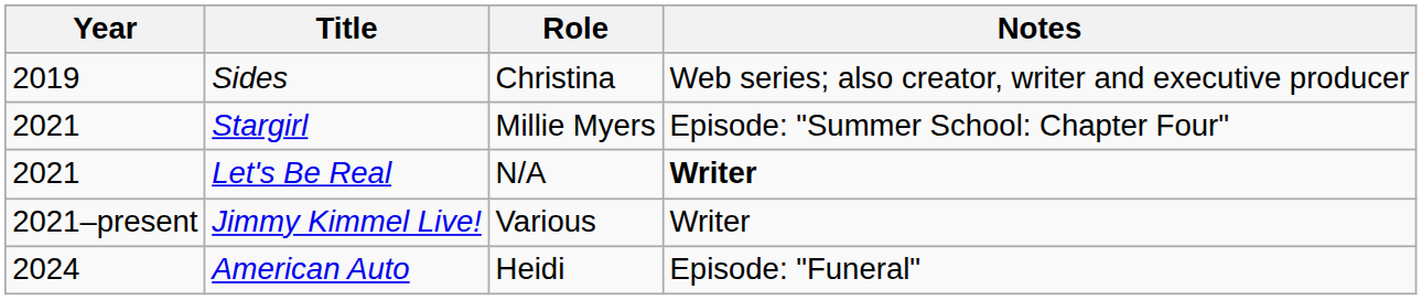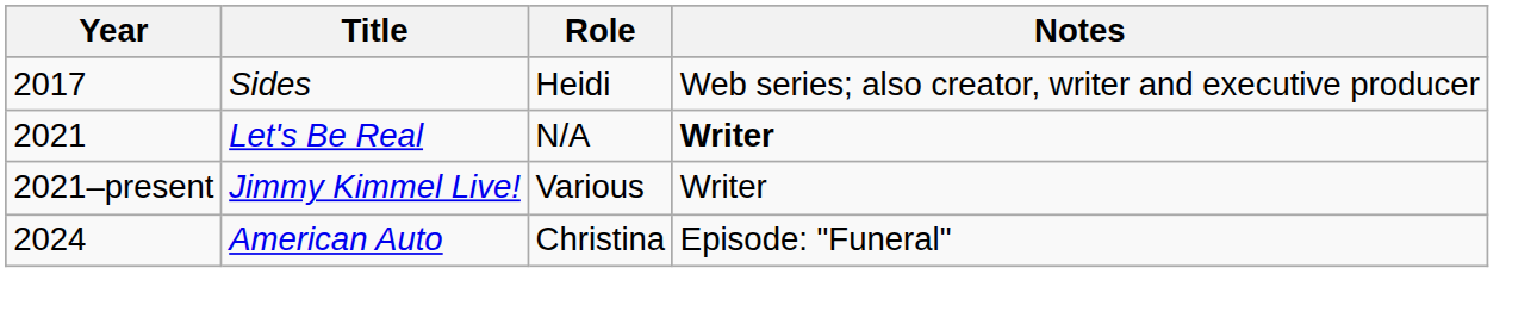 <table class="wikitable sortable">
 <tr>
 <th>Year</th>
 <th>Title</th>
 <th>Role</th>
 <th>Notes</th>
 </tr>
 <tr>
-<td>2019</td>
+<td>2017</td>
 <td><em>Sides</em></td>
-<td>Christina</td>
+<td>Heidi</td>
 <td>Web series; also creator, writer and executive producer</td>
-</tr>
-<tr>
-<td>2021</td>
-<td><em><a href='#'>Stargirl</a></em></td>
-<td>Millie Myers</td>
-<td>Episode: "Summer School: Chapter Four"</td>
 </tr>
 <tr>
 <td>2021</td>
 <td><em><a href='#'>Let's Be Real</a></em></td>
 <td>N/A</td>
 <td><strong>Writer</strong></td>
 </tr>
 <tr>
 <td>2021–present</td>
 <td><em><a href='#'>Jimmy Kimmel Live!</a></em></td>
 <td>Various</td>
 <td>Writer</td>
 </tr>
 <tr>
 <td>2024</td>
 <td><em><a href='#'>American Auto</a></em></td>
-<td>Heidi</td>
+<td>Christina</td>
 <td>Episode: "Funeral"</td>
 </tr>
 </table>
